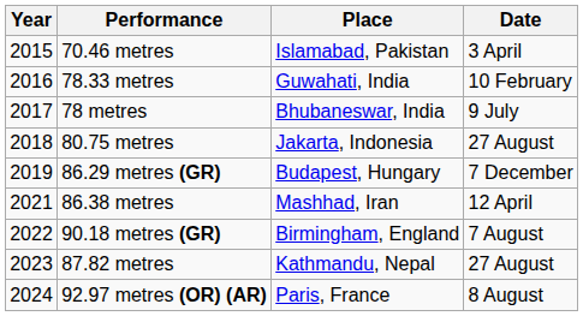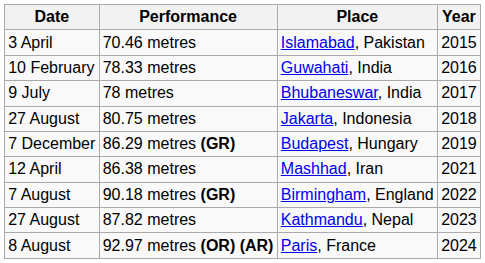 <table class="wikitable sortable">
 <tr>
-<th>Year</th>
+<th>Date</th>
 <th>Performance</th>
 <th>Place</th>
-<th>Date</th>
+<th>Year</th>
 </tr>
 <tr>
-<td>2015</td>
+<td>3 April</td>
 <td>70.46 metres</td>
 <td><a href='#'>Islamabad</a>, Pakistan</td>
-<td>3 April</td>
+<td>2015</td>
 </tr>
 <tr>
-<td>2016</td>
+<td>10 February</td>
 <td>78.33 metres</td>
 <td><a href='#'>Guwahati</a>, India</td>
-<td>10 February</td>
+<td>2016</td>
 </tr>
 <tr>
-<td>2017</td>
+<td>9 July</td>
 <td>78 metres</td>
 <td><a href='#'>Bhubaneswar</a>, India</td>
-<td>9 July</td>
+<td>2017</td>
 </tr>
 <tr>
-<td>2018</td>
+<td>27 August</td>
 <td>80.75 metres</td>
 <td><a href='#'>Jakarta</a>, Indonesia</td>
-<td>27 August</td>
+<td>2018</td>
 </tr>
 <tr>
-<td>2019</td>
+<td>7 December</td>
 <td>86.29 metres <strong>(GR)</strong></td>
 <td><a href='#'>Budapest</a>, Hungary</td>
-<td>7 December</td>
+<td>2019</td>
 </tr>
 <tr>
-<td>2021</td>
+<td>12 April</td>
 <td>86.38 metres</td>
 <td><a href='#'>Mashhad</a>, Iran</td>
-<td>12 April</td>
+<td>2021</td>
 </tr>
 <tr>
-<td>2022</td>
+<td>7 August</td>
 <td>90.18 metres <strong>(GR)</strong></td>
 <td><a href='#'>Birmingham</a>, England</td>
-<td>7 August</td>
+<td>2022</td>
 </tr>
 <tr>
-<td>2023</td>
+<td>27 August</td>
 <td>87.82 metres</td>
 <td><a href='#'>Kathmandu</a>, Nepal</td>
-<td>27 August</td>
+<td>2023</td>
 </tr>
 <tr>
-<td>2024</td>
+<td>8 August</td>
 <td>92.97 metres <strong>(OR) (AR)</strong></td>
 <td><a href='#'>Paris</a>, France</td>
-<td>8 August</td>
+<td>2024</td>
 </tr>
 </table>
